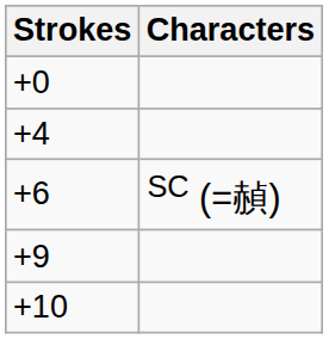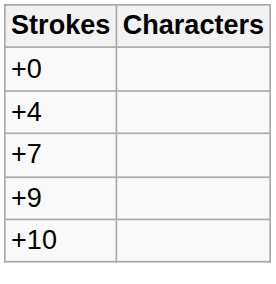 <table class="wikitable">
 <tr>
 <th>Strokes</th>
 <th>Characters</th>
 </tr>
 <tr>
 <td>+0</td>
 <td style="font-size: large;"></td>
 </tr>
 <tr>
 <td>+4</td>
 <td style="font-size: large;">  </td>
 </tr>
 <tr>
-<td>+6</td>
-<td style="font-size: large;">  <sup>SC</sup> (=赬)</td>
+<td>+7</td>
+<td style="font-size: large;"></td>
 </tr>
 <tr>
 <td>+9</td>
 <td style="font-size: large;">  </td>
 </tr>
 <tr>
 <td>+10</td>
 <td style="font-size: large;"></td>
 </tr>
 </table>
